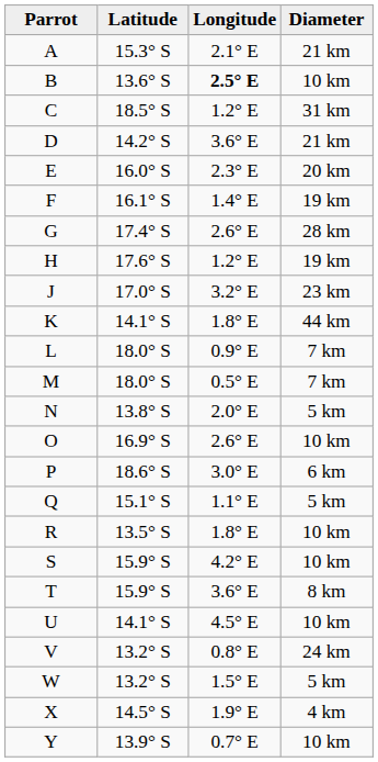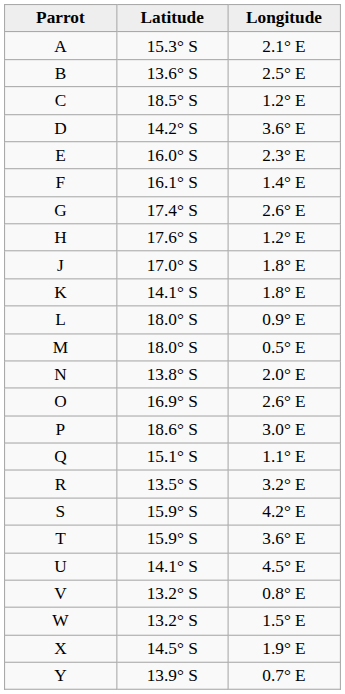 <table class="wikitable">
 <tr>
 <th width="25%" style="background:#eeeeee;">Parrot</th>
 <th width="25%" style="background:#eeeeee;">Latitude</th>
 <th width="25%" style="background:#eeeeee;">Longitude</th>
-<th width="25%" style="background:#eeeeee;">Diameter</th>
 </tr>
 <tr>
 <td align="center">A</td>
 <td align="center">15.3° S</td>
 <td align="center">2.1° E</td>
-<td align="center">21 km</td>
 </tr>
 <tr>
 <td align="center">B</td>
 <td align="center">13.6° S</td>
-<td align="center"><strong>2.5° E</strong></td>
-<td align="center">10 km</td>
+<td align="center">2.5° E</td>
 </tr>
 <tr>
 <td align="center">C</td>
 <td align="center">18.5° S</td>
 <td align="center">1.2° E</td>
-<td align="center">31 km</td>
 </tr>
 <tr>
 <td align="center">D</td>
 <td align="center">14.2° S</td>
 <td align="center">3.6° E</td>
-<td align="center">21 km</td>
 </tr>
 <tr>
 <td align="center">E</td>
 <td align="center">16.0° S</td>
 <td align="center">2.3° E</td>
-<td align="center">20 km</td>
 </tr>
 <tr>
 <td align="center">F</td>
 <td align="center">16.1° S</td>
 <td align="center">1.4° E</td>
-<td align="center">19 km</td>
 </tr>
 <tr>
 <td align="center">G</td>
 <td align="center">17.4° S</td>
 <td align="center">2.6° E</td>
-<td align="center">28 km</td>
 </tr>
 <tr>
 <td align="center">H</td>
 <td align="center">17.6° S</td>
 <td align="center">1.2° E</td>
-<td align="center">19 km</td>
 </tr>
 <tr>
 <td align="center">J</td>
 <td align="center">17.0° S</td>
-<td align="center">3.2° E</td>
-<td align="center">23 km</td>
+<td align="center">1.8° E</td>
 </tr>
 <tr>
 <td align="center">K</td>
 <td align="center">14.1° S</td>
 <td align="center">1.8° E</td>
-<td align="center">44 km</td>
 </tr>
 <tr>
 <td align="center">L</td>
 <td align="center">18.0° S</td>
 <td align="center">0.9° E</td>
-<td align="center">7 km</td>
 </tr>
 <tr>
 <td align="center">M</td>
 <td align="center">18.0° S</td>
 <td align="center">0.5° E</td>
-<td align="center">7 km</td>
 </tr>
 <tr>
 <td align="center">N</td>
 <td align="center">13.8° S</td>
 <td align="center">2.0° E</td>
-<td align="center">5 km</td>
 </tr>
 <tr>
 <td align="center">O</td>
 <td align="center">16.9° S</td>
 <td align="center">2.6° E</td>
-<td align="center">10 km</td>
 </tr>
 <tr>
 <td align="center">P</td>
 <td align="center">18.6° S</td>
 <td align="center">3.0° E</td>
-<td align="center">6 km</td>
 </tr>
 <tr>
 <td align="center">Q</td>
 <td align="center">15.1° S</td>
 <td align="center">1.1° E</td>
-<td align="center">5 km</td>
 </tr>
 <tr>
 <td align="center">R</td>
 <td align="center">13.5° S</td>
-<td align="center">1.8° E</td>
-<td align="center">10 km</td>
+<td align="center">3.2° E</td>
 </tr>
 <tr>
 <td align="center">S</td>
 <td align="center">15.9° S</td>
 <td align="center">4.2° E</td>
-<td align="center">10 km</td>
 </tr>
 <tr>
 <td align="center">T</td>
 <td align="center">15.9° S</td>
 <td align="center">3.6° E</td>
-<td align="center">8 km</td>
 </tr>
 <tr>
 <td align="center">U</td>
 <td align="center">14.1° S</td>
 <td align="center">4.5° E</td>
-<td align="center">10 km</td>
 </tr>
 <tr>
 <td align="center">V</td>
 <td align="center">13.2° S</td>
 <td align="center">0.8° E</td>
-<td align="center">24 km</td>
 </tr>
 <tr>
 <td align="center">W</td>
 <td align="center">13.2° S</td>
 <td align="center">1.5° E</td>
-<td align="center">5 km</td>
 </tr>
 <tr>
 <td align="center">X</td>
 <td align="center">14.5° S</td>
 <td align="center">1.9° E</td>
-<td align="center">4 km</td>
 </tr>
 <tr>
 <td align="center">Y</td>
 <td align="center">13.9° S</td>
 <td align="center">0.7° E</td>
-<td align="center">10 km</td>
 </tr>
 </table>
